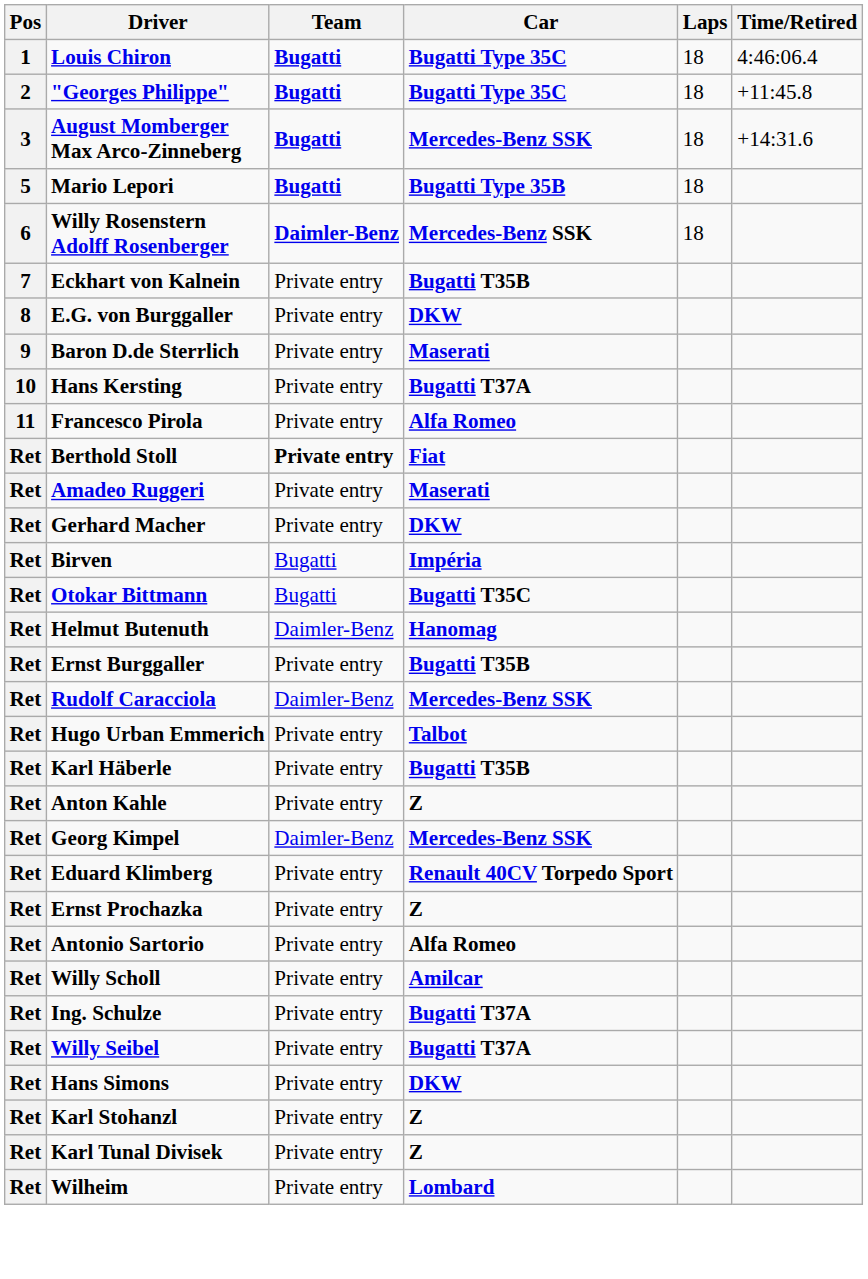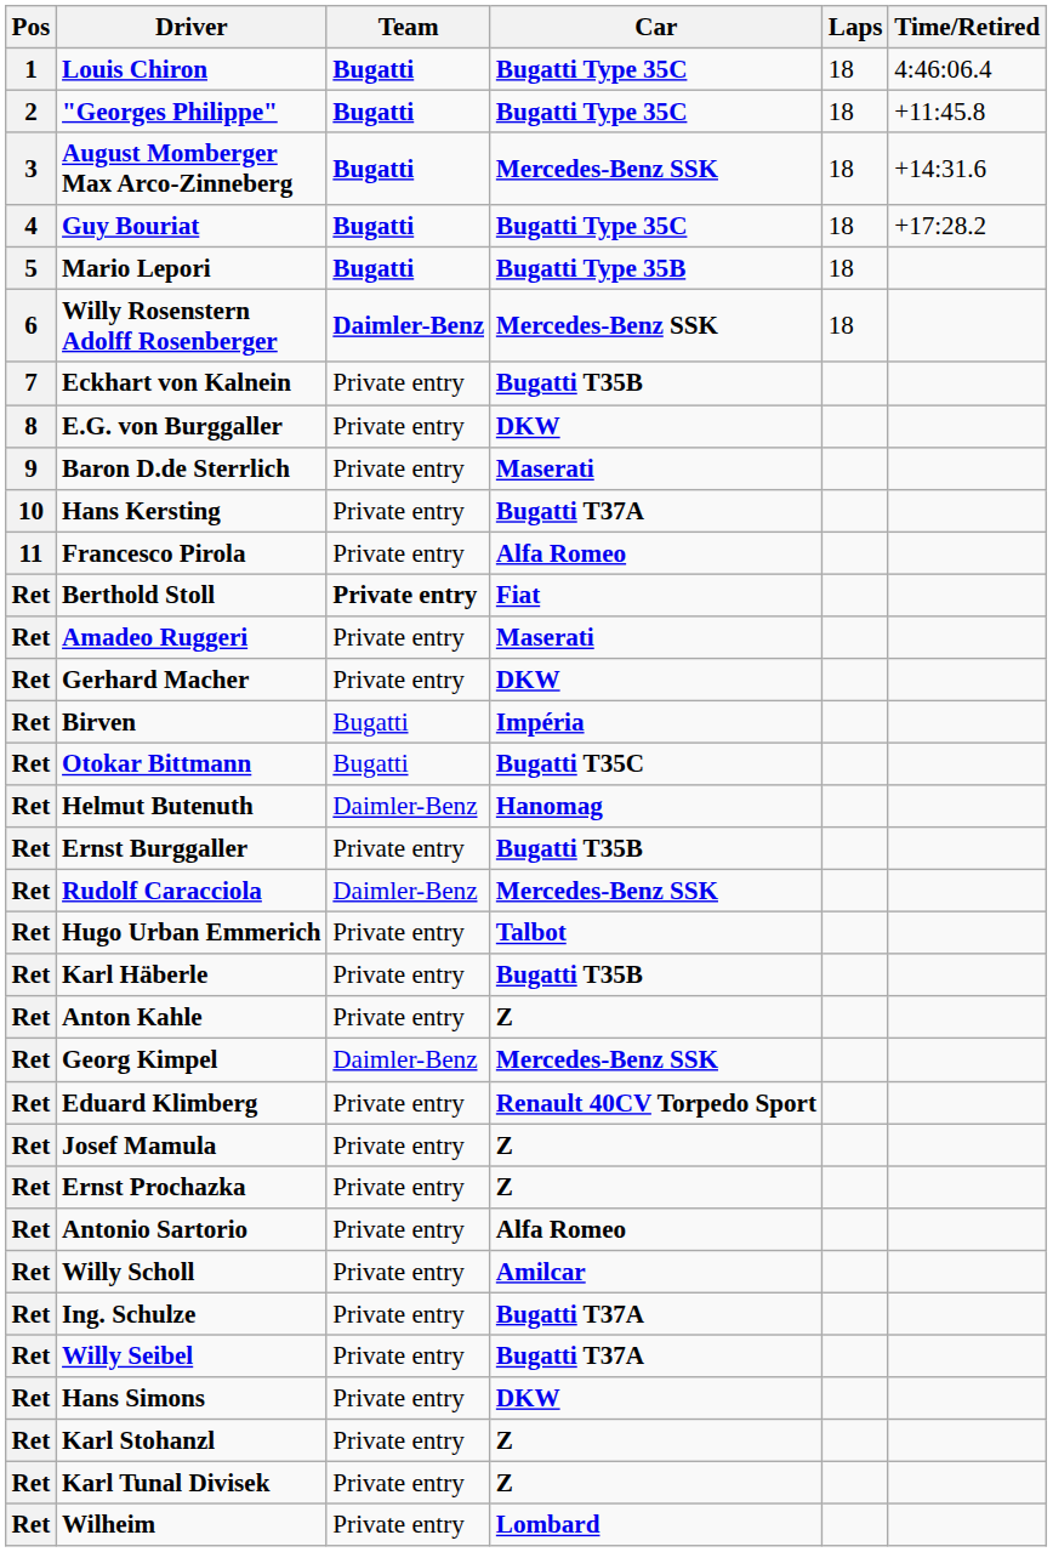 <table class="wikitable" style="font-size: 95%;">
 <tr>
 <th>Pos</th>
 <th>Driver</th>
 <th>Team</th>
 <th>Car</th>
 <th>Laps</th>
 <th>Time/Retired</th>
 </tr>
 <tr>
 <th>1</th>
 <td> <strong><a href='#'>Louis Chiron</a></strong></td>
 <td><strong><a href='#'>Bugatti</a></strong></td>
 <td><strong><a href='#'>Bugatti Type 35C</a> </strong></td>
 <td>18</td>
 <td>4:46:06.4</td>
 </tr>
 <tr>
 <th>2</th>
 <td> <strong><a href='#'>"Georges Philippe"</a></strong></td>
 <td><strong><a href='#'>Bugatti</a></strong></td>
 <td><strong><a href='#'>Bugatti Type 35C</a></strong></td>
 <td>18</td>
 <td>+11:45.8</td>
 </tr>
 <tr>
 <th>3</th>
 <td> <strong><a href='#'>August Momberger</a><br> Max Arco-Zinneberg</strong></td>
 <td><strong><a href='#'>Bugatti</a></strong></td>
 <td><strong><a href='#'>Mercedes-Benz SSK</a></strong></td>
 <td>18</td>
 <td>+14:31.6</td>
+</tr>
+<tr>
+<th>4</th>
+<td> <strong><a href='#'>Guy Bouriat</a></strong></td>
+<td><strong><a href='#'>Bugatti</a></strong></td>
+<td><strong><a href='#'>Bugatti Type 35C</a></strong></td>
+<td>18</td>
+<td>+17:28.2</td>
 </tr>
 <tr>
 <th>5</th>
 <td> <strong>Mario Lepori</strong></td>
 <td><strong><a href='#'>Bugatti</a></strong></td>
 <td><strong><a href='#'>Bugatti Type 35B</a></strong></td>
 <td>18</td>
 <td></td>
 </tr>
 <tr>
 <th>6</th>
 <td> <strong>Willy Rosenstern<br> <a href='#'>Adolff Rosenberger</a></strong></td>
 <td><strong><a href='#'>Daimler-Benz</a></strong></td>
 <td><strong><a href='#'>Mercedes-Benz</a> SSK</strong></td>
 <td>18</td>
 <td></td>
 </tr>
 <tr>
 <th>7</th>
 <td> <strong>Eckhart von Kalnein</strong></td>
 <td>Private entry</td>
 <td><strong><a href='#'>Bugatti</a> T35B</strong></td>
 <td></td>
 <td></td>
 </tr>
 <tr>
 <th>8</th>
 <td> <strong>E.G. von Burggaller  </strong></td>
 <td>Private entry</td>
 <td><strong><a href='#'>DKW</a></strong></td>
 <td></td>
 <td></td>
 </tr>
 <tr>
 <th>9</th>
 <td> <strong>Baron D.de Sterrlich </strong></td>
 <td>Private entry</td>
 <td><strong><a href='#'>Maserati</a></strong></td>
 <td></td>
 <td></td>
 </tr>
 <tr>
 <th>10</th>
 <td> <strong>Hans Kersting</strong></td>
 <td>Private entry</td>
 <td><strong><a href='#'>Bugatti</a> T37A</strong></td>
 <td></td>
 <td></td>
 </tr>
 <tr>
 <th>11</th>
 <td> <strong>Francesco Pirola</strong></td>
 <td>Private entry</td>
 <td><strong><a href='#'>Alfa Romeo</a></strong></td>
 <td></td>
 <td></td>
 </tr>
 <tr>
 <th>Ret</th>
 <td> <strong>Berthold Stoll</strong></td>
 <td><strong>Private entry</strong></td>
 <td><strong><a href='#'>Fiat</a></strong></td>
 <td></td>
 <td></td>
 </tr>
 <tr>
 <th>Ret</th>
 <td> <strong><a href='#'>Amadeo Ruggeri</a></strong></td>
 <td>Private entry</td>
 <td><strong><a href='#'>Maserati</a></strong></td>
 <td></td>
 <td></td>
 </tr>
 <tr>
 <th>Ret</th>
 <td> <strong>Gerhard Macher</strong></td>
 <td>Private entry</td>
 <td><strong><a href='#'>DKW</a></strong></td>
 <td></td>
 <td></td>
 </tr>
 <tr>
 <th>Ret</th>
 <td> <strong>Birven</strong></td>
 <td><a href='#'>Bugatti</a></td>
 <td><strong><a href='#'>Impéria</a></strong></td>
 <td></td>
 <td></td>
 </tr>
 <tr>
 <th>Ret</th>
 <td> <strong><a href='#'>Otokar Bittmann</a></strong></td>
 <td><a href='#'>Bugatti</a></td>
 <td><strong><a href='#'>Bugatti</a> T35C</strong></td>
 <td></td>
 <td></td>
 </tr>
 <tr>
 <th>Ret</th>
 <td> <strong>Helmut Butenuth</strong></td>
 <td><a href='#'>Daimler-Benz</a></td>
 <td><strong><a href='#'>Hanomag</a></strong></td>
 <td></td>
 <td></td>
 </tr>
 <tr>
 <th>Ret</th>
 <td> <strong>Ernst Burggaller</strong></td>
 <td>Private entry</td>
 <td><strong><a href='#'>Bugatti</a> T35B</strong></td>
 <td></td>
 <td></td>
 </tr>
 <tr>
 <th>Ret</th>
 <td> <strong><a href='#'>Rudolf Caracciola</a></strong></td>
 <td><a href='#'>Daimler-Benz</a></td>
 <td><strong><a href='#'>Mercedes-Benz SSK</a></strong></td>
 <td></td>
 <td></td>
 </tr>
 <tr>
 <th>Ret</th>
 <td> <strong>Hugo Urban Emmerich</strong></td>
 <td>Private entry</td>
 <td><strong><a href='#'>Talbot</a></strong></td>
 <td></td>
 <td></td>
 </tr>
 <tr>
 <th>Ret</th>
 <td> <strong> Karl Häberle</strong></td>
 <td>Private entry</td>
 <td><strong><a href='#'>Bugatti</a> T35B</strong></td>
 <td></td>
 <td></td>
 </tr>
 <tr>
 <th>Ret</th>
 <td> <strong>Anton Kahle</strong></td>
 <td>Private entry</td>
 <td><strong>Z</strong></td>
 <td></td>
 <td></td>
 </tr>
 <tr>
 <th>Ret</th>
 <td> <strong>Georg Kimpel</strong></td>
 <td><a href='#'>Daimler-Benz</a></td>
 <td><strong><a href='#'>Mercedes-Benz SSK</a></strong></td>
 <td></td>
 <td></td>
 </tr>
 <tr>
 <th>Ret</th>
 <td> <strong>Eduard Klimberg</strong></td>
 <td>Private entry</td>
 <td><strong><a href='#'>Renault 40CV</a> Torpedo Sport</strong></td>
 <td></td>
 <td></td>
 </tr>
 <tr>
 <th>Ret</th>
+<td> <strong>Josef Mamula</strong></td>
+<td>Private entry</td>
+<td><strong>Z</strong></td>
+<td></td>
+<td></td>
+</tr>
+<tr>
+<th>Ret</th>
 <td> <strong>Ernst Prochazka </strong></td>
 <td>Private entry</td>
 <td><strong>Z</strong></td>
 <td></td>
 <td></td>
 </tr>
 <tr>
 <th>Ret</th>
 <td> <strong>Antonio Sartorio</strong></td>
 <td>Private entry</td>
 <td><strong>Alfa Romeo</strong></td>
 <td></td>
 <td></td>
 </tr>
 <tr>
 <th>Ret</th>
 <td> <strong>Willy Scholl</strong></td>
 <td>Private entry</td>
 <td><strong><a href='#'>Amilcar</a></strong></td>
 <td></td>
 <td></td>
 </tr>
 <tr>
 <th>Ret</th>
 <td> <strong>Ing. Schulze</strong></td>
 <td>Private entry</td>
 <td><strong><a href='#'>Bugatti</a> T37A</strong></td>
 <td></td>
 <td></td>
 </tr>
 <tr>
 <th>Ret</th>
 <td> <strong><a href='#'>Willy Seibel</a></strong></td>
 <td>Private entry</td>
 <td><strong><a href='#'>Bugatti</a> T37A</strong></td>
 <td></td>
 <td></td>
 </tr>
 <tr>
 <th>Ret</th>
 <td> <strong>Hans Simons</strong></td>
 <td>Private entry</td>
 <td><strong><a href='#'>DKW</a></strong></td>
 <td></td>
 <td></td>
 </tr>
 <tr>
 <th>Ret</th>
 <td> <strong>Karl Stohanzl</strong></td>
 <td>Private entry</td>
 <td><strong>Z</strong></td>
 <td></td>
 <td></td>
 </tr>
 <tr>
 <th>Ret</th>
 <td> <strong>Karl Tunal Divisek</strong></td>
 <td>Private entry</td>
 <td><strong>Z</strong></td>
 <td></td>
 <td></td>
 </tr>
 <tr>
 <th>Ret</th>
 <td> <strong>Wilheim</strong></td>
 <td>Private entry</td>
 <td><strong><a href='#'>Lombard</a></strong></td>
 <td></td>
 <td></td>
 </tr>
 </table>
